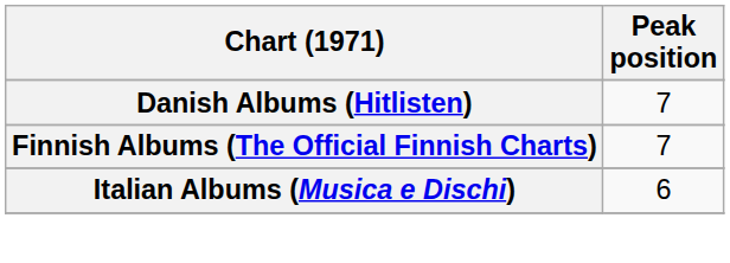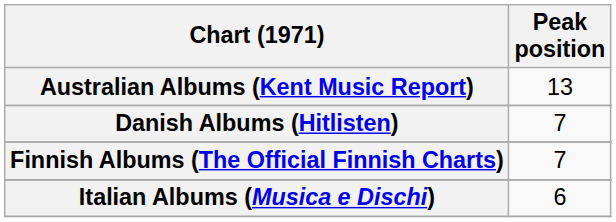 <table class="wikitable sortable plainrowheaders">
 <tr>
 <th>Chart (1971)</th>
 <th>Peak<br>position</th>
+</tr>
+<tr>
+<th scope=row>Australian Albums (<a href='#'>Kent Music Report</a>)</th>
+<td style="text-align:center;">13</td>
 </tr>
 <tr>
 </tr>
 <tr>
 <th scope=row>Danish Albums (<a href='#'>Hitlisten</a>)</th>
 <td style="text-align:center;">7</td>
 </tr>
 <tr>
 </tr>
 <tr>
 <th scope="row">Finnish Albums (<a href='#'>The Official Finnish Charts</a>)</th>
 <td align="center">7</td>
 </tr>
 <tr>
 </tr>
 <tr>
 <th scope="row">Italian Albums (<em><a href='#'>Musica e Dischi</a></em>)</th>
 <td align="center">6</td>
 </tr>
 <tr>
 </tr>
 <tr>
 </tr>
 <tr>
 </tr>
 </table>
